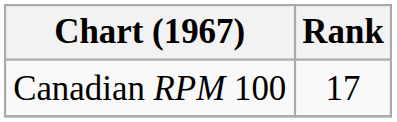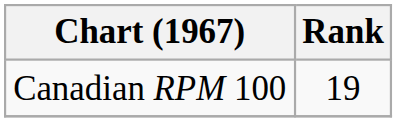 <table class="wikitable sortable">
 <tr>
 <th>Chart (1967)</th>
 <th>Rank</th>
 </tr>
 <tr>
 <td>Canadian <em>RPM</em> 100</td>
-<td style="text-align:center;">17</td>
+<td style="text-align:center;">19</td>
 </tr>
 <tr>
 </tr>
 </table>
